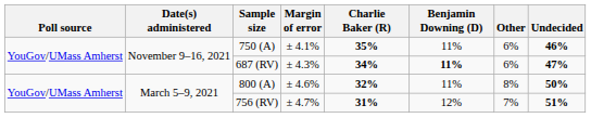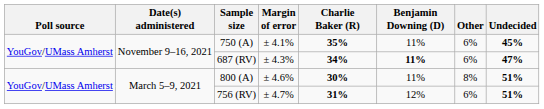 <table class="wikitable" style="font-size:90%;text-align:center;">
 <tr valign=bottom>
 <th>Poll source</th>
 <th>Date(s)<br>administered</th>
 <th>Sample<br>size</th>
 <th>Margin<br>of error</th>
 <th style="width:100px;">Charlie<br>Baker (R)</th>
 <th style="width:100px;">Benjamin<br>Downing (D)</th>
 <th>Other</th>
 <th>Undecided</th>
 </tr>
 <tr>
 <td style="text-align:left;" rowspan="2"><a href='#'>YouGov</a>/<a href='#'>UMass Amherst</a></td>
 <td rowspan="2">November 9–16, 2021</td>
 <td>750 (A)</td>
 <td>± 4.1%</td>
 <td><strong>35%</strong></td>
 <td>11%</td>
 <td>6%</td>
-<td><strong>46%</strong></td>
+<td><strong>45%</strong></td>
 </tr>
 <tr>
 <td>687 (RV)</td>
 <td>± 4.3%</td>
 <td><strong>34%</strong></td>
 <td><strong>11%</strong></td>
 <td>6%</td>
 <td><strong>47%</strong></td>
 </tr>
 <tr>
 <td style="text-align:left;" rowspan="2"><a href='#'>YouGov</a>/<a href='#'>UMass Amherst</a></td>
 <td rowspan="2">March 5–9, 2021</td>
 <td>800 (A)</td>
 <td>± 4.6%</td>
-<td><strong>32%</strong></td>
+<td><strong>30%</strong></td>
 <td>11%</td>
 <td>8%</td>
-<td><strong>50%</strong></td>
+<td><strong>51%</strong></td>
 </tr>
 <tr>
 <td>756 (RV)</td>
 <td>± 4.7%</td>
 <td><strong>31%</strong></td>
 <td>12%</td>
-<td>7%</td>
+<td>6%</td>
 <td><strong>51%</strong></td>
 </tr>
 </table>
